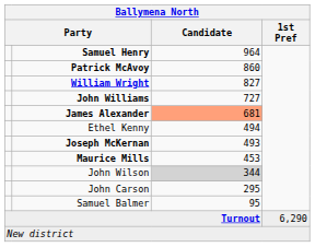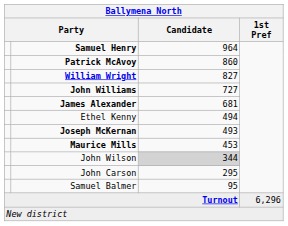 <table class="wikitable">
 <tr>
 <th colspan="4" align="center"><a href='#'>Ballymena North</a></th>
 </tr>
 <tr>
 <th colspan="2" align="center" width=200>Party</th>
 <th width=150>Candidate</th>
 <th width=60>1st Pref</th>
 </tr>
 <tr>
 <td></td>
 <td align="right"><strong>Samuel Henry</strong></td>
 <td align="right">964</td>
 </tr>
 <tr>
 <td></td>
 <td align="right"><strong>Patrick McAvoy</strong></td>
 <td align="right">860</td>
 </tr>
 <tr>
 <td></td>
 <td align="right"><strong><a href='#'>William Wright</a></strong></td>
 <td align="right">827</td>
 </tr>
 <tr>
 <td></td>
 <td align="right"><strong>John Williams</strong></td>
 <td align="right">727</td>
 </tr>
 <tr>
 <td></td>
 <td align="right"><strong>James Alexander</strong></td>
-<td align="right" style="background: lightsalmon;">681</td>
+<td align="right">681</td>
 </tr>
 <tr>
 <td></td>
 <td align="right">Ethel Kenny</td>
 <td align="right">494</td>
 </tr>
 <tr>
 <td></td>
 <td align="right"><strong>Joseph McKernan</strong></td>
 <td align="right">493</td>
 </tr>
 <tr>
 <td></td>
 <td align="right"><strong>Maurice Mills</strong></td>
 <td align="right">453</td>
 </tr>
 <tr>
 <td></td>
 <td align="right">John Wilson</td>
 <td align="right" style="background: lightgrey;">344</td>
 </tr>
 <tr>
 <td></td>
 <td align="right">John Carson</td>
 <td align="right">295</td>
 </tr>
 <tr>
 <td></td>
 <td align="right">Samuel Balmer</td>
 <td align="right">95</td>
 </tr>
 <tr bgcolor="EEEEEE">
 <td colspan=3 align="right"><strong><a href='#'>Turnout</a></strong></td>
-<td align="right">6,290</td>
+<td align="right">6,296</td>
 </tr>
 <tr bgcolor="EEEEEE">
 <td colspan=4><em>New district</em></td>
 </tr>
 </table>
